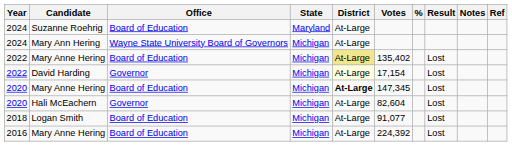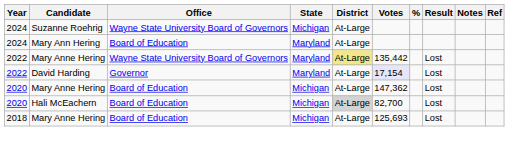 <table class="wikitable sortable" style="font-size:80%">
 <tr>
 <th>Year</th>
 <th>Candidate</th>
 <th>Office</th>
 <th>State</th>
 <th>District</th>
 <th>Votes</th>
 <th>%</th>
 <th>Result</th>
 <th>Notes</th>
 <th>Ref</th>
 </tr>
 <tr>
 <td>2024</td>
 <td>Suzanne Roehrig</td>
+<td><a href='#'>Wayne State University Board of Governors</a></td>
+<td><a href='#'>Michigan</a></td>
+<td>At-Large</td>
+<td></td>
+<td></td>
+<td></td>
+<td></td>
+<td></td>
+</tr>
+<tr>
+<td>2024</td>
+<td>Mary Ann Hering</td>
 <td><a href='#'>Board of Education</a></td>
 <td><a href='#'>Maryland</a></td>
 <td>At-Large</td>
 <td></td>
 <td></td>
 <td></td>
 <td></td>
 <td></td>
 </tr>
 <tr>
-<td>2024</td>
-<td>Mary Ann Hering</td>
-<td><a href='#'>Wayne State University Board of Governors</a></td>
-<td><a href='#'>Michigan</a></td>
-<td>At-Large</td>
-<td></td>
-<td></td>
-<td></td>
-<td></td>
-<td></td>
-</tr>
-<tr>
 <td>2022</td>
 <td>Mary Anne Hering</td>
-<td><a href='#'>Board of Education</a></td>
-<td><a href='#'>Michigan</a></td>
+<td><a href='#'>Wayne State University Board of Governors</a></td>
+<td><a href='#'>Maryland</a></td>
 <td style="background: khaki;">At-Large</td>
-<td>135,402</td>
+<td>135,442</td>
 <td></td>
 <td> Lost</td>
 <td></td>
 <td></td>
 </tr>
 <tr>
 <td><a href='#'>2022</a></td>
 <td>David Harding</td>
 <td><a href='#'>Governor</a></td>
-<td><a href='#'>Michigan</a></td>
-<td style="background: lightyellow;">At-Large</td>
-<td>17,154</td>
+<td><a href='#'>Maryland</a></td>
+<td>At-Large</td>
+<td style="background: lavender;">17,154</td>
 <td></td>
 <td> Lost</td>
 <td></td>
 <td></td>
 </tr>
 <tr>
 <td><a href='#'>2020</a></td>
 <td>Mary Anne Hering</td>
 <td><a href='#'>Board of Education</a></td>
 <td><a href='#'>Michigan</a></td>
-<td><strong>At-Large</strong></td>
-<td>147,345</td>
+<td>At-Large</td>
+<td>147,362</td>
 <td></td>
 <td> Lost</td>
 <td></td>
 <td></td>
 </tr>
 <tr>
 <td><a href='#'>2020</a></td>
 <td>Hali McEachern</td>
-<td><a href='#'>Governor</a></td>
+<td><a href='#'>Board of Education</a></td>
 <td><a href='#'>Michigan</a></td>
-<td>At-Large</td>
-<td>82,604</td>
+<td style="background: lightgrey;">At-Large</td>
+<td>82,700</td>
 <td></td>
 <td> Lost</td>
 <td></td>
 <td></td>
 </tr>
 <tr>
 <td>2018</td>
-<td>Logan Smith</td>
-<td><a href='#'>Board of Education</a></td>
-<td><a href='#'>Michigan</a></td>
-<td>At-Large</td>
-<td>91,077</td>
-<td></td>
-<td> Lost</td>
-<td></td>
-<td></td>
-</tr>
-<tr>
-<td>2016</td>
 <td>Mary Anne Hering</td>
 <td><a href='#'>Board of Education</a></td>
 <td><a href='#'>Michigan</a></td>
 <td>At-Large</td>
-<td>224,392</td>
+<td>125,693</td>
 <td></td>
 <td> Lost</td>
 <td></td>
 <td></td>
 </tr>
 </table>
